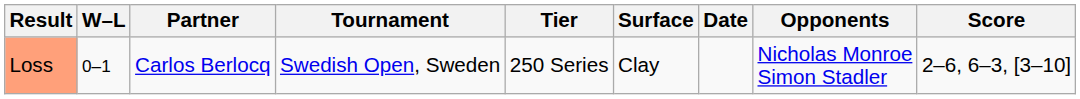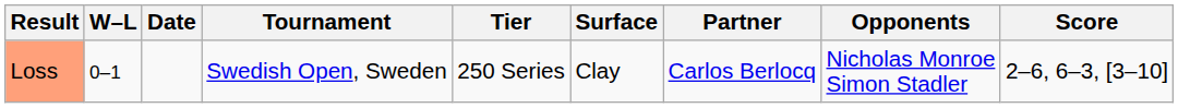 <table class="sortable wikitable">
 <tr>
 <th>Result</th>
 <th class=unsortable>W–L</th>
-<th>Partner</th>
+<th>Date</th>
 <th>Tournament</th>
 <th>Tier</th>
 <th>Surface</th>
-<th>Date</th>
+<th>Partner</th>
 <th>Opponents</th>
 <th class=unsortable>Score</th>
 </tr>
 <tr>
 <td bgcolor=FFA07A>Loss</td>
 <td><small>0–1</small></td>
-<td> <a href='#'>Carlos Berlocq</a></td>
+<td><a href='#'></a></td>
 <td><a href='#'>Swedish Open</a>, Sweden</td>
 <td>250 Series</td>
 <td>Clay</td>
-<td><a href='#'></a></td>
+<td> <a href='#'>Carlos Berlocq</a></td>
 <td> <a href='#'>Nicholas Monroe</a><br> <a href='#'>Simon Stadler</a></td>
 <td>2–6, 6–3, [3–10]</td>
 </tr>
 </table>
